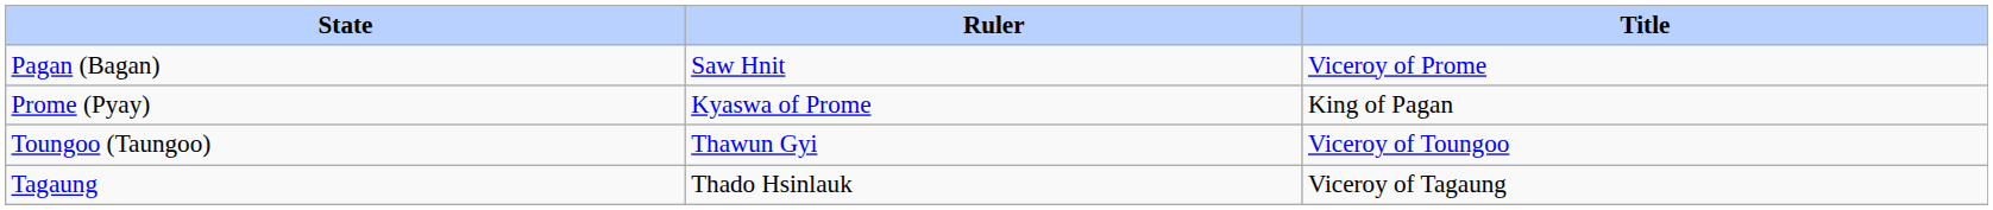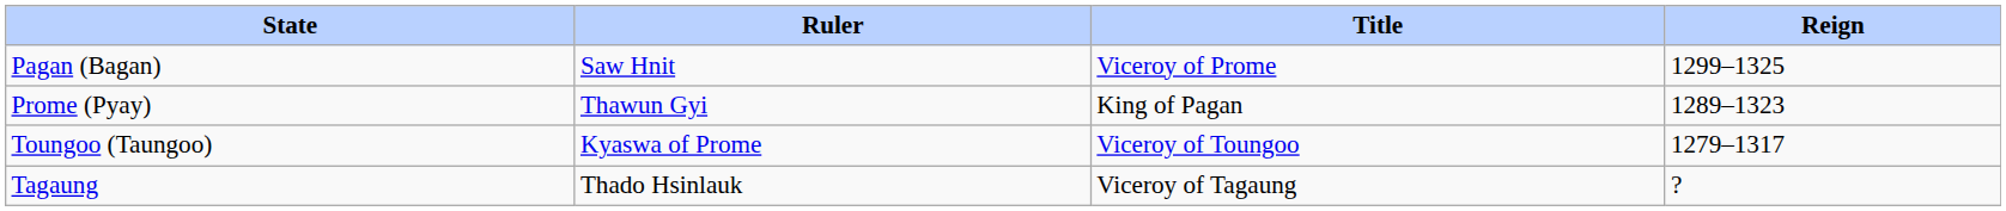 <table width=100% class="wikitable">
 <tr>
 <th style="background-color:#B9D1FF">State</th>
 <th style="background-color:#B9D1FF">Ruler</th>
 <th style="background-color:#B9D1FF">Title</th>
+<th style="background-color:#B9D1FF">Reign</th>
 </tr>
 <tr>
 <td><a href='#'>Pagan</a> (Bagan)</td>
 <td><a href='#'>Saw Hnit</a></td>
 <td><a href='#'>Viceroy of Prome</a></td>
+<td>1299–1325</td>
 </tr>
 <tr>
 <td><a href='#'>Prome</a> (Pyay)</td>
-<td><a href='#'>Kyaswa of Prome</a></td>
+<td><a href='#'>Thawun Gyi</a></td>
 <td>King of Pagan</td>
+<td>1289–1323</td>
 </tr>
 <tr>
 <td><a href='#'>Toungoo</a> (Taungoo)</td>
-<td><a href='#'>Thawun Gyi</a></td>
+<td><a href='#'>Kyaswa of Prome</a></td>
 <td><a href='#'>Viceroy of Toungoo</a></td>
+<td>1279–1317</td>
 </tr>
 <tr>
 <td><a href='#'>Tagaung</a></td>
 <td>Thado Hsinlauk</td>
 <td>Viceroy of Tagaung</td>
+<td>?</td>
 </tr>
 </table>
